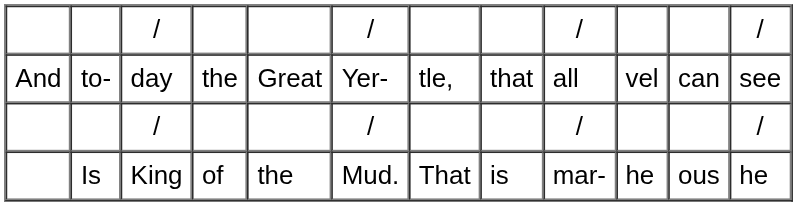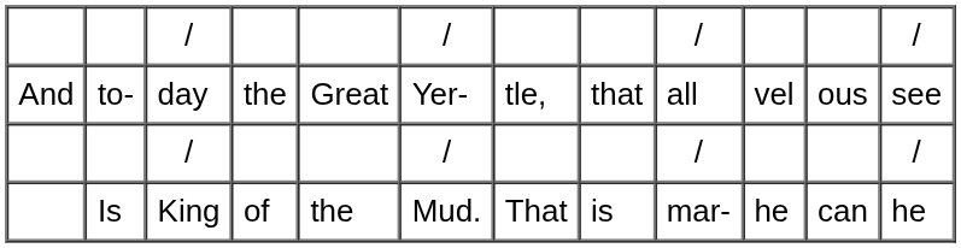 <table border=1 cellspacing=0 cellpadding=5>
 <tr>
 <td></td>
 <td></td>
 <td style="text-align:center;">/</td>
 <td></td>
 <td></td>
 <td style="text-align:center;">/</td>
 <td></td>
 <td></td>
 <td style="text-align:center;">/</td>
 <td></td>
 <td></td>
 <td style="text-align:center;">/</td>
 </tr>
 <tr>
 <td>And</td>
 <td>to-</td>
 <td>day</td>
 <td>the</td>
 <td>Great</td>
 <td>Yer-</td>
 <td>tle,</td>
 <td>that</td>
 <td>all</td>
 <td>vel</td>
-<td>can</td>
+<td>ous</td>
 <td>see</td>
 </tr>
 <tr>
 <td></td>
 <td></td>
 <td style="text-align:center;">/</td>
 <td></td>
 <td></td>
 <td style="text-align:center;">/</td>
 <td></td>
 <td></td>
 <td style="text-align:center;">/</td>
 <td></td>
 <td></td>
 <td style="text-align:center;">/</td>
 </tr>
 <tr>
 <td></td>
 <td>Is</td>
 <td>King</td>
 <td>of</td>
 <td>the</td>
 <td>Mud.</td>
 <td>That</td>
 <td>is</td>
 <td>mar-</td>
 <td>he</td>
-<td>ous</td>
+<td>can</td>
 <td>he</td>
 </tr>
 </table>
